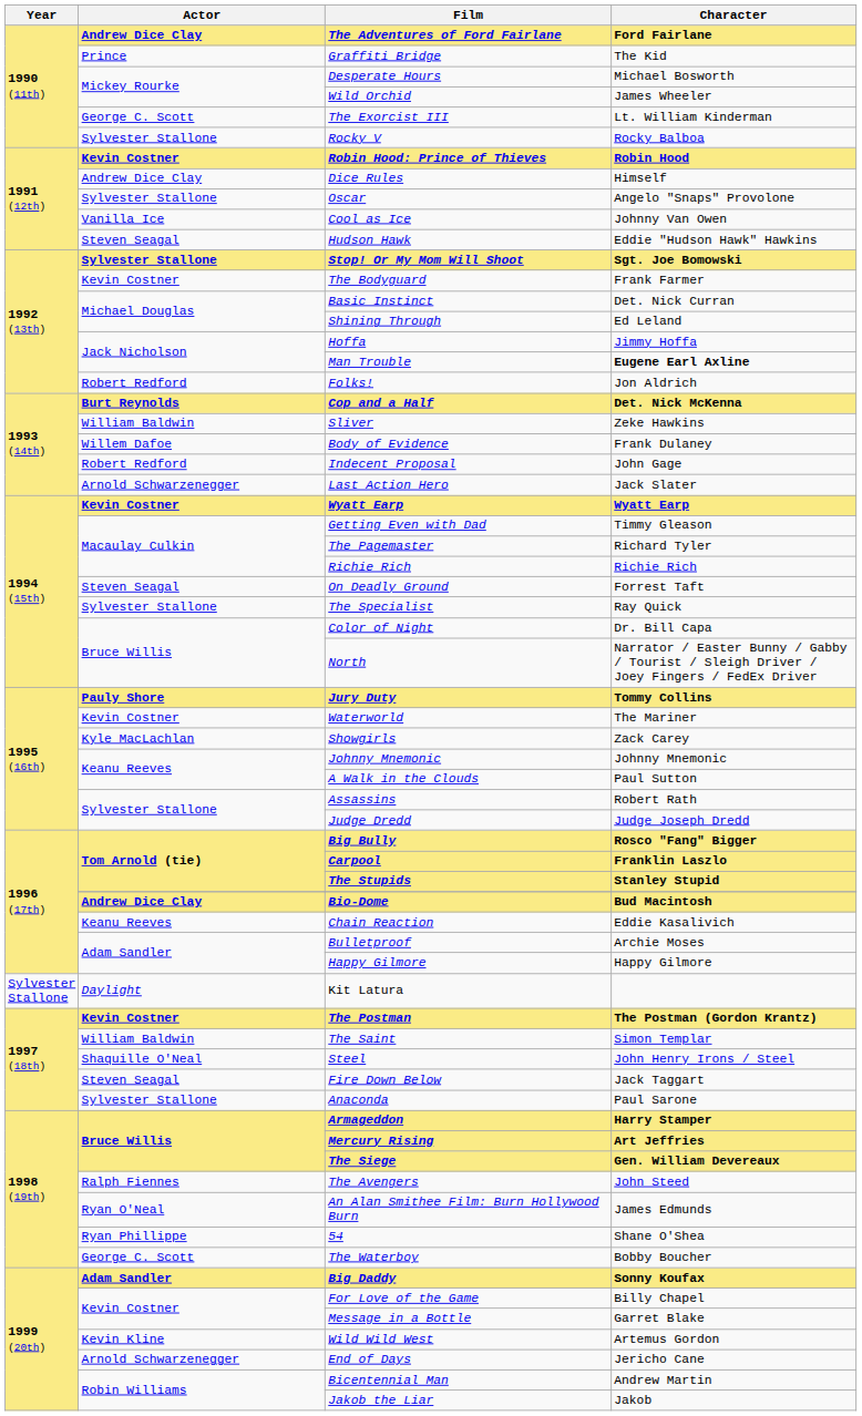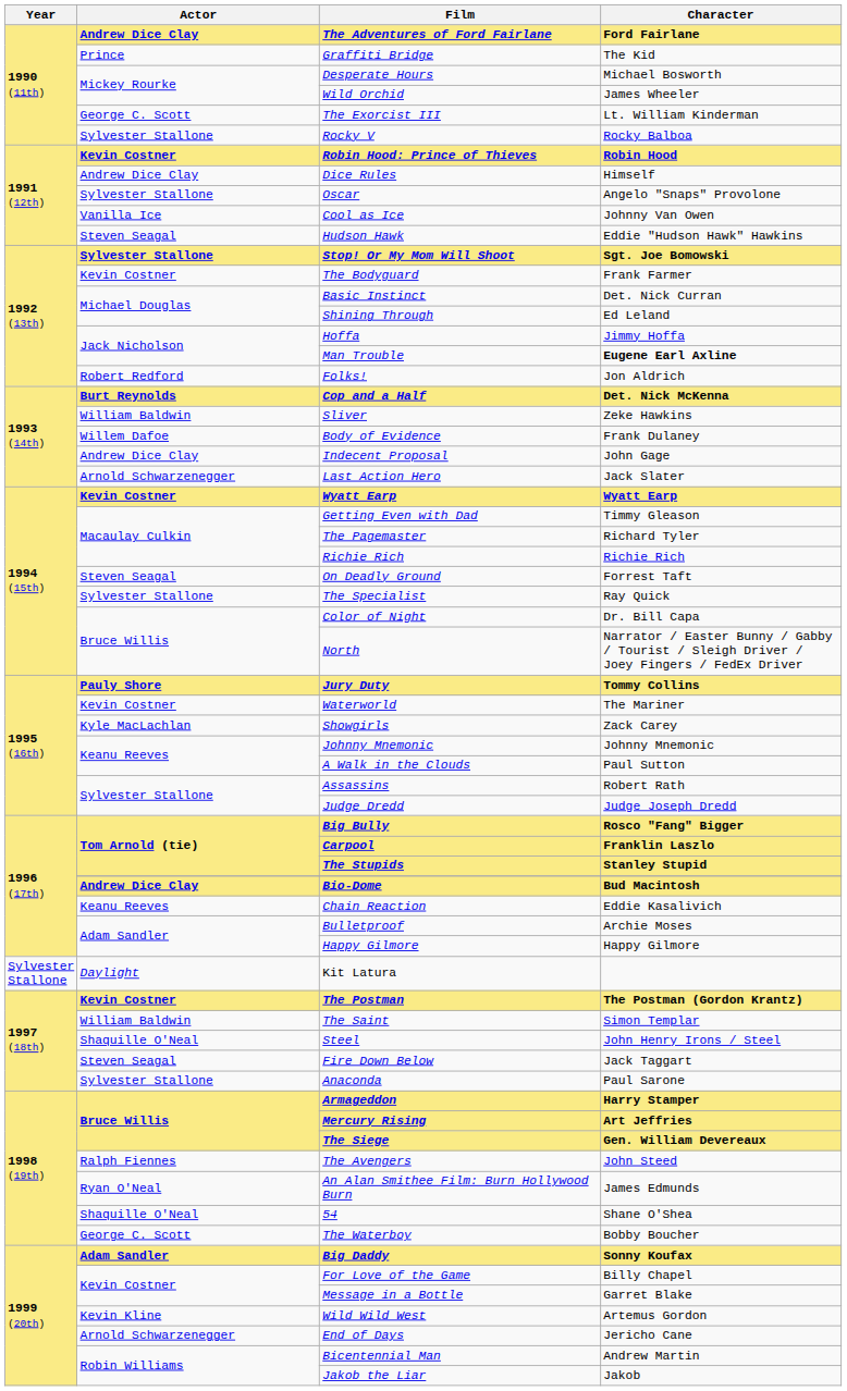 <table class="wikitable sortable" style="width:100%">
 <tr bgcolor="#bebebe">
 <th width="5%">Year</th>
 <th width="30%">Actor</th>
 <th width="35%">Film</th>
 <th width="30%">Character</th>
 </tr>
 <tr style="background:#FAEB86;">
 <td rowspan="6"><strong>1990</strong><br><small>(<a href='#'>11th</a>)</small></td>
 <td><strong><a href='#'>Andrew Dice Clay</a></strong></td>
 <td><strong><em><a href='#'>The Adventures of Ford Fairlane</a></em></strong></td>
 <td><strong>Ford Fairlane</strong></td>
 </tr>
 <tr>
 <td><a href='#'>Prince</a></td>
 <td><em><a href='#'>Graffiti Bridge</a></em></td>
 <td>The Kid</td>
 </tr>
 <tr>
 <td rowspan="2"><a href='#'>Mickey Rourke</a></td>
 <td><em><a href='#'>Desperate Hours</a></em></td>
 <td>Michael Bosworth</td>
 </tr>
 <tr>
 <td><em><a href='#'>Wild Orchid</a></em></td>
 <td>James Wheeler</td>
 </tr>
 <tr>
 <td><a href='#'>George C. Scott</a></td>
 <td><em><a href='#'>The Exorcist III</a></em></td>
 <td>Lt. William Kinderman</td>
 </tr>
 <tr>
 <td><a href='#'>Sylvester Stallone</a></td>
 <td><em><a href='#'>Rocky V</a></em></td>
 <td><a href='#'>Rocky Balboa</a></td>
 </tr>
 <tr style="background:#FAEB86;">
 <td rowspan="5"><strong>1991</strong><br><small>(<a href='#'>12th</a>)</small></td>
 <td><strong><a href='#'>Kevin Costner</a></strong></td>
 <td><strong><em><a href='#'>Robin Hood: Prince of Thieves</a></em></strong></td>
 <td><strong><a href='#'>Robin Hood</a></strong></td>
 </tr>
 <tr>
 <td><a href='#'>Andrew Dice Clay</a></td>
 <td><a href='#'><em>Dice Rules</em></a></td>
 <td>Himself</td>
 </tr>
 <tr>
 <td><a href='#'>Sylvester Stallone</a></td>
 <td><em><a href='#'>Oscar</a></em></td>
 <td>Angelo "Snaps" Provolone</td>
 </tr>
 <tr>
 <td><a href='#'>Vanilla Ice</a></td>
 <td><em><a href='#'>Cool as Ice</a></em></td>
 <td>Johnny Van Owen</td>
 </tr>
 <tr>
 <td><a href='#'>Steven Seagal</a></td>
 <td><em><a href='#'>Hudson Hawk</a></em></td>
 <td>Eddie "Hudson Hawk" Hawkins</td>
 </tr>
 <tr style="background:#FAEB86;">
 <td rowspan="7"><strong>1992</strong><br><small>(<a href='#'>13th</a>)</small></td>
 <td><strong><a href='#'>Sylvester Stallone</a></strong></td>
 <td><strong><em><a href='#'>Stop! Or My Mom Will Shoot</a></em></strong></td>
 <td><strong>Sgt. Joe Bomowski</strong></td>
 </tr>
 <tr>
 <td><a href='#'>Kevin Costner</a></td>
 <td><em><a href='#'>The Bodyguard</a></em></td>
 <td>Frank Farmer</td>
 </tr>
 <tr>
 <td rowspan="2"><a href='#'>Michael Douglas</a></td>
 <td><em><a href='#'>Basic Instinct</a></em></td>
 <td>Det. Nick Curran</td>
 </tr>
 <tr>
 <td><em><a href='#'>Shining Through</a></em></td>
 <td>Ed Leland</td>
 </tr>
 <tr>
 <td rowspan="2"><a href='#'>Jack Nicholson</a></td>
 <td><em><a href='#'>Hoffa</a></em></td>
 <td><a href='#'>Jimmy Hoffa</a></td>
 </tr>
 <tr>
 <td><em><a href='#'>Man Trouble</a></em></td>
 <td><strong>Eugene Earl Axline</strong></td>
 </tr>
 <tr>
 <td><a href='#'>Robert Redford</a></td>
 <td><em><a href='#'>Folks!</a></em></td>
 <td>Jon Aldrich</td>
 </tr>
 <tr style="background:#FAEB86;">
 <td rowspan="5"><strong>1993</strong><br><small>(<a href='#'>14th</a>)</small></td>
 <td><strong><a href='#'>Burt Reynolds</a></strong></td>
 <td><strong><em><a href='#'>Cop and a Half</a></em></strong></td>
 <td><strong>Det. Nick McKenna</strong></td>
 </tr>
 <tr>
 <td><a href='#'>William Baldwin</a></td>
 <td><em><a href='#'>Sliver</a></em></td>
 <td>Zeke Hawkins</td>
 </tr>
 <tr>
 <td><a href='#'>Willem Dafoe</a></td>
 <td><em><a href='#'>Body of Evidence</a></em></td>
 <td>Frank Dulaney</td>
 </tr>
 <tr>
-<td><a href='#'>Robert Redford</a></td>
+<td><a href='#'>Andrew Dice Clay</a></td>
 <td><em><a href='#'>Indecent Proposal</a></em></td>
 <td>John Gage</td>
 </tr>
 <tr>
 <td><a href='#'>Arnold Schwarzenegger</a></td>
 <td><em><a href='#'>Last Action Hero</a></em></td>
 <td>Jack Slater</td>
 </tr>
 <tr style="background:#FAEB86;">
 <td rowspan="8"><strong>1994</strong><br><small>(<a href='#'>15th</a>)</small></td>
 <td><strong><a href='#'>Kevin Costner</a></strong></td>
 <td><strong><em><a href='#'>Wyatt Earp</a></em></strong></td>
 <td><strong><a href='#'>Wyatt Earp</a></strong></td>
 </tr>
 <tr>
 <td rowspan="3"><a href='#'>Macaulay Culkin</a></td>
 <td><em><a href='#'>Getting Even with Dad</a></em></td>
 <td>Timmy Gleason</td>
 </tr>
 <tr>
 <td><em><a href='#'>The Pagemaster</a></em></td>
 <td>Richard Tyler</td>
 </tr>
 <tr>
 <td><em><a href='#'>Richie Rich</a></em></td>
 <td><a href='#'>Richie Rich</a></td>
 </tr>
 <tr>
 <td><a href='#'>Steven Seagal</a></td>
 <td><em><a href='#'>On Deadly Ground</a></em></td>
 <td>Forrest Taft</td>
 </tr>
 <tr>
 <td><a href='#'>Sylvester Stallone</a></td>
 <td><em><a href='#'>The Specialist</a></em></td>
 <td>Ray Quick</td>
 </tr>
 <tr>
 <td rowspan="2"><a href='#'>Bruce Willis</a></td>
 <td><em><a href='#'>Color of Night</a></em></td>
 <td>Dr. Bill Capa</td>
 </tr>
 <tr>
 <td><em><a href='#'>North</a></em></td>
 <td>Narrator / Easter Bunny / Gabby / Tourist / Sleigh Driver / Joey Fingers / FedEx Driver</td>
 </tr>
 <tr style="background:#FAEB86;">
 <td rowspan="7"><strong>1995</strong><br><small>(<a href='#'>16th</a>)</small></td>
 <td><strong><a href='#'>Pauly Shore</a></strong></td>
 <td><strong><em><a href='#'>Jury Duty</a></em></strong></td>
 <td><strong>Tommy Collins</strong></td>
 </tr>
 <tr>
 <td><a href='#'>Kevin Costner</a></td>
 <td><em><a href='#'>Waterworld</a></em></td>
 <td>The Mariner</td>
 </tr>
 <tr>
 <td><a href='#'>Kyle MacLachlan</a></td>
 <td><em><a href='#'>Showgirls</a></em></td>
 <td>Zack Carey</td>
 </tr>
 <tr>
 <td rowspan="2"><a href='#'>Keanu Reeves</a></td>
 <td><em><a href='#'>Johnny Mnemonic</a></em></td>
 <td>Johnny Mnemonic</td>
 </tr>
 <tr>
 <td><em><a href='#'>A Walk in the Clouds</a></em></td>
 <td>Paul Sutton</td>
 </tr>
 <tr>
 <td rowspan="2"><a href='#'>Sylvester Stallone</a></td>
 <td><em><a href='#'>Assassins</a></em></td>
 <td>Robert Rath</td>
 </tr>
 <tr>
 <td><em><a href='#'>Judge Dredd</a></em></td>
 <td><a href='#'>Judge Joseph Dredd</a></td>
 </tr>
 <tr style="background:#FAEB86;">
 <td rowspan="8"><strong>1996</strong><br><small>(<a href='#'>17th</a>)</small></td>
 <td rowspan="3"><strong><a href='#'>Tom Arnold</a> (tie)</strong></td>
 <td><strong><em><a href='#'>Big Bully</a></em></strong></td>
 <td><strong>Rosco "Fang" Bigger</strong></td>
 </tr>
 <tr style="background:#FAEB86;">
 <td><strong><em><a href='#'>Carpool</a></em></strong></td>
 <td><strong>Franklin Laszlo</strong></td>
 </tr>
 <tr style="background:#FAEB86;">
 <td><strong><em><a href='#'>The Stupids</a></em></strong></td>
 <td><strong>Stanley Stupid</strong></td>
 </tr>
 <tr>
 </tr>
 <tr style="background:#FAEB86;">
 <td><strong><a href='#'>Andrew Dice Clay</a></strong></td>
 <td><strong><em><a href='#'>Bio-Dome</a></em></strong></td>
 <td><strong>Bud Macintosh</strong></td>
 </tr>
 <tr>
 <td><a href='#'>Keanu Reeves</a></td>
 <td><em><a href='#'>Chain Reaction</a></em></td>
 <td>Eddie Kasalivich</td>
 </tr>
 <tr>
 <td rowspan="2"><a href='#'>Adam Sandler</a></td>
 <td><em><a href='#'>Bulletproof</a></em></td>
 <td>Archie Moses</td>
 </tr>
 <tr>
 <td><em><a href='#'>Happy Gilmore</a></em></td>
 <td>Happy Gilmore</td>
 </tr>
 <tr>
 <td><a href='#'>Sylvester Stallone</a></td>
 <td><em><a href='#'>Daylight</a></em></td>
 <td>Kit Latura</td>
 </tr>
 <tr style="background:#FAEB86;">
 <td rowspan="5"><strong>1997</strong><br><small>(<a href='#'>18th</a>)</small></td>
 <td><strong><a href='#'>Kevin Costner</a></strong></td>
 <td><strong><em><a href='#'>The Postman</a></em></strong></td>
 <td><strong>The Postman (Gordon Krantz)</strong></td>
 </tr>
 <tr>
 <td><a href='#'>William Baldwin</a></td>
 <td><em><a href='#'>The Saint</a></em></td>
 <td><a href='#'>Simon Templar</a></td>
 </tr>
 <tr>
 <td><a href='#'>Shaquille O'Neal</a></td>
 <td><em><a href='#'>Steel</a></em></td>
 <td><a href='#'>John Henry Irons / Steel</a></td>
 </tr>
 <tr>
 <td><a href='#'>Steven Seagal</a></td>
 <td><em><a href='#'>Fire Down Below</a></em></td>
 <td>Jack Taggart</td>
 </tr>
 <tr>
 <td><a href='#'>Sylvester Stallone</a></td>
 <td><em><a href='#'>Anaconda</a></em></td>
 <td>Paul Sarone</td>
 </tr>
 <tr style="background:#FAEB86;">
 <td rowspan="7"><strong>1998</strong><br><small>(<a href='#'>19th</a>)</small></td>
 <td rowspan="3"><strong><a href='#'>Bruce Willis</a></strong></td>
 <td><strong><em><a href='#'>Armageddon</a></em></strong></td>
 <td><strong>Harry Stamper</strong></td>
 </tr>
 <tr style="background:#FAEB86;">
 <td><strong><em><a href='#'>Mercury Rising</a></em></strong></td>
 <td><strong>Art Jeffries</strong></td>
 </tr>
 <tr style="background:#FAEB86;">
 <td><strong><em><a href='#'>The Siege</a></em></strong></td>
 <td><strong>Gen. William Devereaux</strong></td>
 </tr>
 <tr>
 <td><a href='#'>Ralph Fiennes</a></td>
 <td><em><a href='#'>The Avengers</a></em></td>
 <td><a href='#'>John Steed</a></td>
 </tr>
 <tr>
 <td><a href='#'>Ryan O'Neal</a></td>
 <td><em><a href='#'>An Alan Smithee Film: Burn Hollywood Burn</a></em></td>
 <td>James Edmunds</td>
 </tr>
 <tr>
-<td><a href='#'>Ryan Phillippe</a></td>
+<td><a href='#'>Shaquille O'Neal</a></td>
 <td><em><a href='#'>54</a></em></td>
 <td>Shane O'Shea</td>
 </tr>
 <tr>
 <td><a href='#'>George C. Scott</a></td>
 <td><em><a href='#'>The Waterboy</a></em></td>
 <td>Bobby Boucher</td>
 </tr>
 <tr style="background:#FAEB86;">
 <td rowspan="7"><strong>1999</strong><br><small>(<a href='#'>20th</a>)</small></td>
 <td><strong><a href='#'>Adam Sandler</a></strong></td>
 <td><strong><em><a href='#'>Big Daddy</a></em></strong></td>
 <td><strong>Sonny Koufax</strong></td>
 </tr>
 <tr>
 <td rowspan="2"><a href='#'>Kevin Costner</a></td>
 <td><em><a href='#'>For Love of the Game</a></em></td>
 <td>Billy Chapel</td>
 </tr>
 <tr>
 <td><em><a href='#'>Message in a Bottle</a></em></td>
 <td>Garret Blake</td>
 </tr>
 <tr>
 <td><a href='#'>Kevin Kline</a></td>
 <td><em><a href='#'>Wild Wild West</a></em></td>
 <td>Artemus Gordon</td>
 </tr>
 <tr>
 <td><a href='#'>Arnold Schwarzenegger</a></td>
 <td><em><a href='#'>End of Days</a></em></td>
 <td>Jericho Cane</td>
 </tr>
 <tr>
 <td rowspan="2"><a href='#'>Robin Williams</a></td>
 <td><em><a href='#'>Bicentennial Man</a></em></td>
 <td>Andrew Martin</td>
 </tr>
 <tr>
 <td><em><a href='#'>Jakob the Liar</a></em></td>
 <td>Jakob</td>
 </tr>
 </table>
